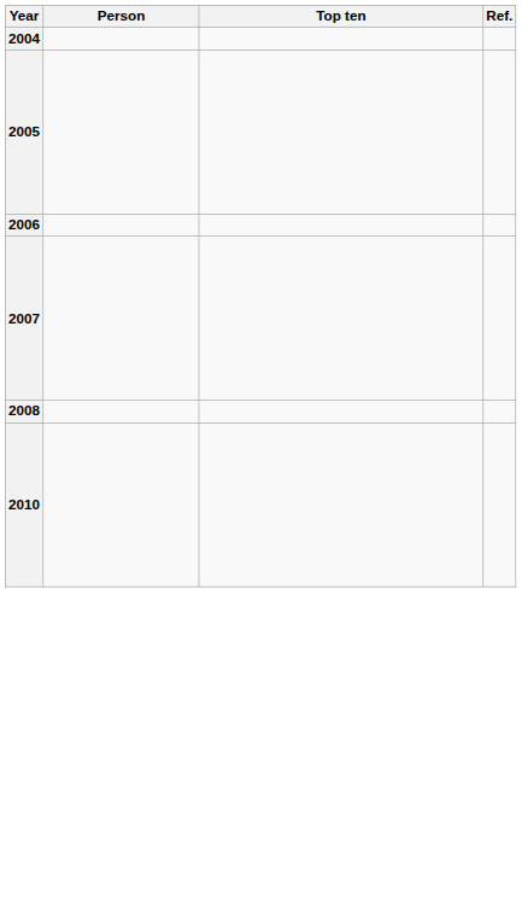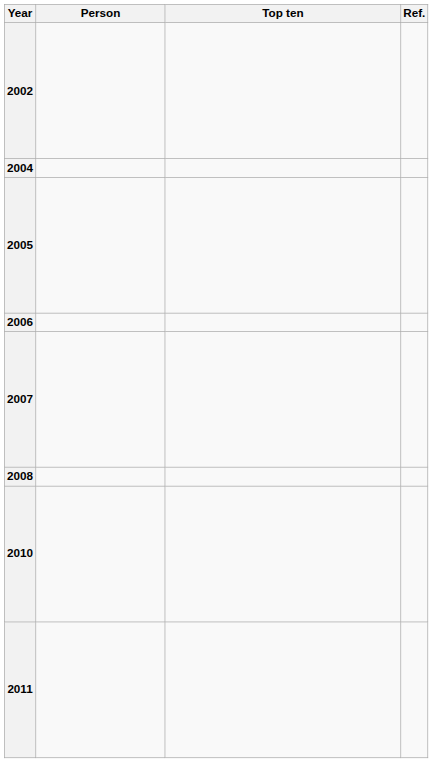 <table class="wikitable plainrowheaders sortable">
 <tr>
 <th scope=col>Year</th>
 <th scope=col width=170px>Person</th>
 <th scope=col width=315px class=unsortable>Top ten</th>
 <th scope=col class=unsortable>Ref.</th>
+</tr>
+<tr style="height: 186px;">
+<th scope=row style="text-align:center;">2002</th>
+<td align=center></td>
+<td></td>
+<td align=center></td>
 </tr>
 <tr>
 <th scope=row style="text-align:center;">2004</th>
 <td align=center></td>
 <td></td>
 <td align=center></td>
 </tr>
 <tr style="height: 186px;">
 <th scope=row style="text-align:center;">2005</th>
 <td align=center></td>
 <td></td>
 <td align=center></td>
 </tr>
 <tr>
 <th scope=row style="text-align:center;">2006</th>
 <td align=center></td>
 <td></td>
 <td align=center></td>
 </tr>
 <tr style="height: 186px;">
 <th scope=row style="text-align:center;">2007</th>
 <td align=center></td>
 <td></td>
 <td align=center></td>
 </tr>
 <tr>
 <th scope=row style="text-align:center;">2008</th>
 <td align=center></td>
 <td></td>
 <td align=center></td>
 </tr>
 <tr style="height: 186px;">
 <th scope=row style="text-align:center;">2010</th>
 <td align=center></td>
 <td></td>
 <td align=center></td>
 </tr>
+<tr style="height: 186px;">
+<th scope=row style="text-align:center;">2011</th>
+<td align=center></td>
+<td></td>
+<td align=center></td>
+</tr>
 </table>
